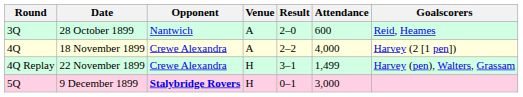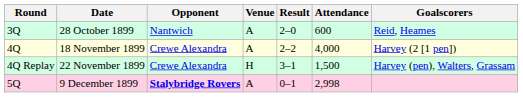 <table class="wikitable">
 <tr>
 <th>Round</th>
 <th>Date</th>
 <th>Opponent</th>
 <th>Venue</th>
 <th>Result</th>
 <th>Attendance</th>
 <th>Goalscorers</th>
 </tr>
 <tr style="background-color: #d0ffe3;">
 <td>3Q</td>
 <td>28 October 1899</td>
 <td><a href='#'>Nantwich</a></td>
 <td>A</td>
 <td>2–0</td>
 <td>600</td>
 <td><a href='#'>Reid</a>, <a href='#'>Heames</a></td>
 </tr>
 <tr style="background-color: #ffffdd;">
 <td>4Q</td>
 <td>18 November 1899</td>
 <td><a href='#'>Crewe Alexandra</a></td>
 <td>A</td>
 <td>2–2</td>
 <td>4,000</td>
 <td><a href='#'>Harvey</a> (2 [1 <a href='#'>pen</a>])</td>
 </tr>
 <tr style="background-color: #d0ffe3;">
 <td>4Q Replay</td>
 <td>22 November 1899</td>
 <td><a href='#'>Crewe Alexandra</a></td>
 <td>H</td>
 <td>3–1</td>
-<td>1,499</td>
+<td>1,500</td>
 <td><a href='#'>Harvey</a> (<a href='#'>pen</a>), <a href='#'>Walters</a>, <a href='#'>Grassam</a></td>
 </tr>
 <tr style="background-color: #ffd0e3;">
 <td>5Q</td>
 <td>9 December 1899</td>
 <td><strong><a href='#'>Stalybridge Rovers</a></strong></td>
-<td>H</td>
+<td>A</td>
 <td>0–1</td>
-<td>3,000</td>
+<td>2,998</td>
 <td></td>
 </tr>
 </table>
